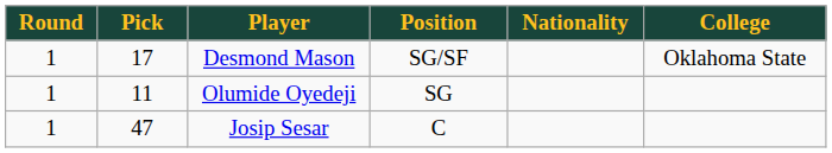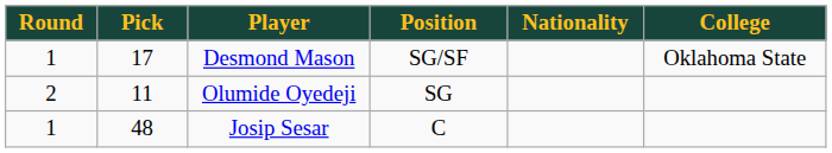 <table class="wikitable sortable sortable">
 <tr>
 <th style="background:#18453B; color:#ffc11f" width="10%">Round</th>
 <th style="background:#18453B; color:#ffc11f" width="10%">Pick</th>
 <th style="background:#18453B; color:#ffc11f" width="20%">Player</th>
 <th style="background:#18453B; color:#ffc11f" width="15%">Position</th>
 <th style="background:#18453B; color:#ffc11f" width="15%">Nationality</th>
 <th style="background:#18453B; color:#ffc11f" width="20%">College</th>
 </tr>
 <tr style="text-align: center">
 <td>1</td>
 <td>17</td>
 <td><a href='#'>Desmond Mason</a></td>
 <td>SG/SF</td>
 <td></td>
 <td>Oklahoma State</td>
 </tr>
 <tr style="text-align: center">
-<td>1</td>
+<td>2</td>
 <td>11</td>
 <td><a href='#'>Olumide Oyedeji</a></td>
 <td>SG</td>
 <td></td>
 <td></td>
 </tr>
 <tr style="text-align: center">
 <td>1</td>
-<td>47</td>
+<td>48</td>
 <td><a href='#'>Josip Sesar</a></td>
 <td>C</td>
 <td></td>
 <td></td>
 </tr>
 </table>
